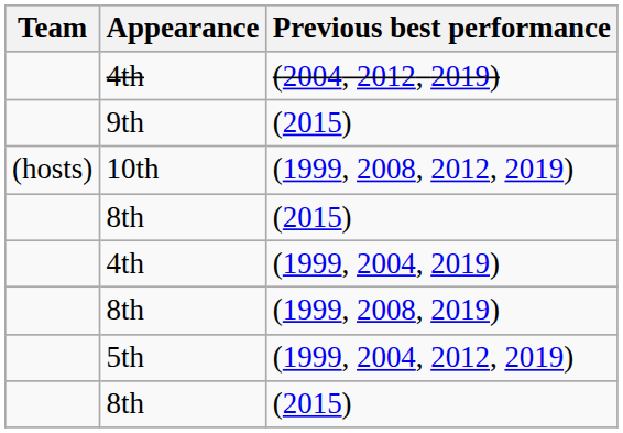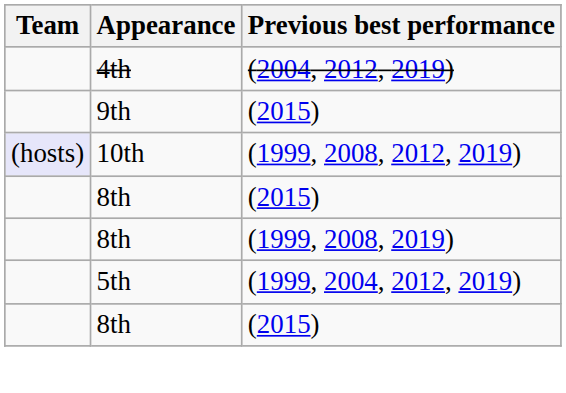 <table class="wikitable sortable">
 <tr>
 <th>Team</th>
 <th data-sort-type="number">Appearance</th>
 <th>Previous best performance</th>
 </tr>
 <tr>
 <td><s></s></td>
 <td><s>4th</s></td>
 <td><s> (<a href='#'>2004</a>, <a href='#'>2012</a>, <a href='#'>2019</a>)</s></td>
 </tr>
 <tr>
 <td></td>
 <td>9th</td>
 <td> (<a href='#'>2015</a>)</td>
 </tr>
 <tr>
-<td> (hosts)</td>
+<td style="background: lavender;"> (hosts)</td>
 <td>10th</td>
 <td> (<a href='#'>1999</a>, <a href='#'>2008</a>, <a href='#'>2012</a>, <a href='#'>2019</a>)</td>
 </tr>
 <tr>
 <td></td>
 <td>8th</td>
 <td> (<a href='#'>2015</a>)</td>
-</tr>
-<tr>
-<td></td>
-<td>4th</td>
-<td> (<a href='#'>1999</a>, <a href='#'>2004</a>, <a href='#'>2019</a>)</td>
 </tr>
 <tr>
 <td></td>
 <td>8th</td>
 <td> (<a href='#'>1999</a>, <a href='#'>2008</a>, <a href='#'>2019</a>)</td>
 </tr>
 <tr>
 <td></td>
 <td>5th</td>
 <td> (<a href='#'>1999</a>, <a href='#'>2004</a>, <a href='#'>2012</a>, <a href='#'>2019</a>)</td>
 </tr>
 <tr>
 <td></td>
 <td>8th</td>
 <td> (<a href='#'>2015</a>)</td>
 </tr>
 </table>
